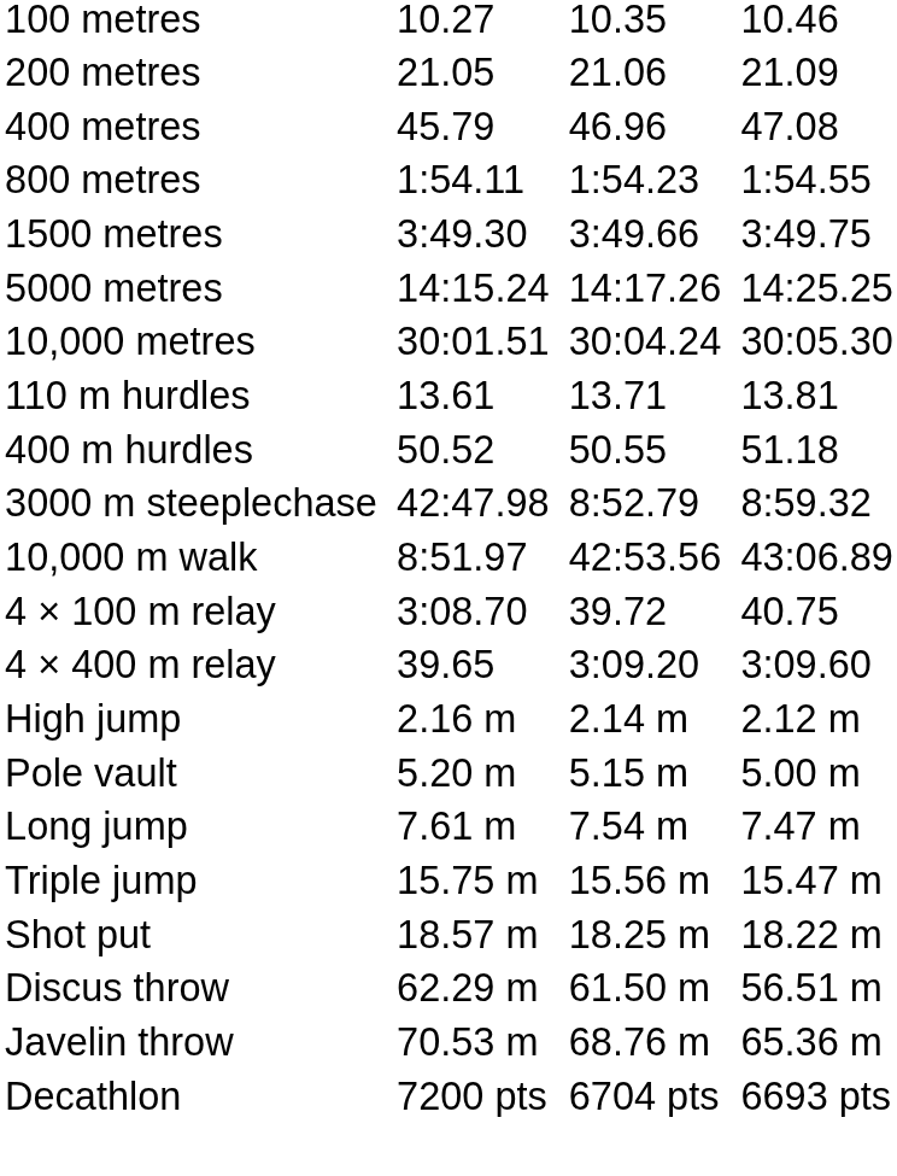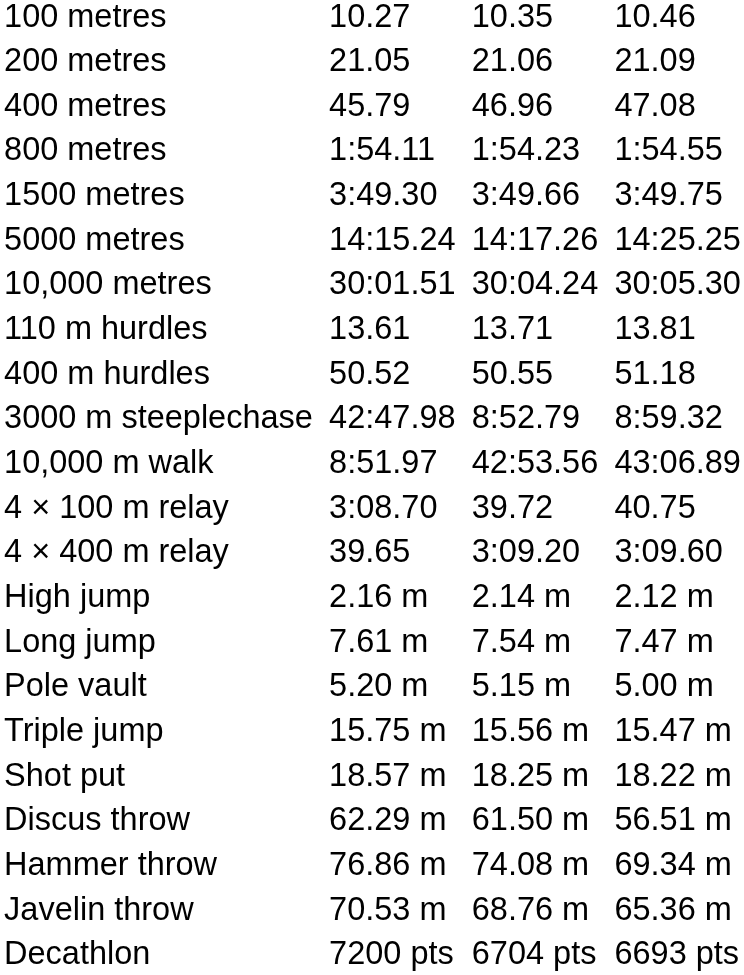 <table>
 <tr>
 <td>100 metres</td>
 <td></td>
 <td>10.27</td>
 <td></td>
 <td>10.35</td>
 <td></td>
 <td>10.46</td>
 </tr>
 <tr>
 <td>200 metres</td>
 <td></td>
 <td>21.05</td>
 <td></td>
 <td>21.06</td>
 <td></td>
 <td>21.09 </td>
 </tr>
 <tr>
 <td>400 metres</td>
 <td></td>
 <td>45.79  </td>
 <td></td>
 <td>46.96</td>
 <td></td>
 <td>47.08</td>
 </tr>
 <tr>
 <td>800 metres</td>
 <td></td>
 <td>1:54.11</td>
 <td></td>
 <td>1:54.23</td>
 <td></td>
 <td>1:54.55</td>
 </tr>
 <tr>
 <td>1500 metres</td>
 <td></td>
 <td>3:49.30</td>
 <td></td>
 <td>3:49.66</td>
 <td></td>
 <td>3:49.75</td>
 </tr>
 <tr>
 <td>5000 metres</td>
 <td></td>
 <td>14:15.24 </td>
 <td></td>
 <td>14:17.26</td>
 <td></td>
 <td>14:25.25 </td>
 </tr>
 <tr>
 <td>10,000 metres</td>
 <td></td>
 <td>30:01.51 </td>
 <td></td>
 <td>30:04.24</td>
 <td></td>
 <td>30:05.30 </td>
 </tr>
 <tr>
 <td>110 m hurdles</td>
 <td></td>
 <td>13.61 </td>
 <td></td>
 <td>13.71</td>
 <td></td>
 <td>13.81</td>
 </tr>
 <tr>
 <td>400 m hurdles</td>
 <td></td>
 <td>50.52</td>
 <td></td>
 <td>50.55</td>
 <td></td>
 <td>51.18 </td>
 </tr>
 <tr>
 <td>3000 m steeplechase</td>
 <td></td>
 <td>42:47.98</td>
 <td></td>
 <td>8:52.79</td>
 <td></td>
 <td>8:59.32 </td>
 </tr>
 <tr>
 <td>10,000 m walk</td>
 <td></td>
 <td>8:51.97</td>
 <td></td>
 <td>42:53.56</td>
 <td></td>
 <td>43:06.89</td>
 </tr>
 <tr>
 <td>4 × 100 m relay</td>
 <td></td>
 <td>3:08.70</td>
 <td></td>
 <td>39.72</td>
 <td></td>
 <td>40.75</td>
 </tr>
 <tr>
 <td>4 × 400 m relay</td>
 <td></td>
 <td>39.65</td>
 <td></td>
 <td>3:09.20</td>
 <td></td>
 <td>3:09.60</td>
 </tr>
 <tr>
 <td>High jump</td>
 <td></td>
 <td>2.16 m </td>
 <td></td>
 <td>2.14 m</td>
 <td></td>
 <td>2.12 m</td>
 </tr>
 <tr>
+<td>Long jump</td>
+<td></td>
+<td>7.61 m</td>
+<td></td>
+<td>7.54 m</td>
+<td></td>
+<td>7.47 m</td>
+</tr>
+<tr>
 <td>Pole vault</td>
 <td></td>
 <td>5.20 m </td>
 <td></td>
 <td>5.15 m</td>
 <td></td>
 <td>5.00 m</td>
-</tr>
-<tr>
-<td>Long jump</td>
-<td></td>
-<td>7.61 m</td>
-<td></td>
-<td>7.54 m</td>
-<td></td>
-<td>7.47 m</td>
 </tr>
 <tr>
 <td>Triple jump</td>
 <td></td>
 <td>15.75 m</td>
 <td></td>
 <td>15.56 m </td>
 <td></td>
 <td>15.47 m</td>
 </tr>
 <tr>
 <td>Shot put</td>
 <td></td>
 <td>18.57 m </td>
 <td></td>
 <td>18.25 m</td>
 <td></td>
 <td>18.22 m </td>
 </tr>
 <tr>
 <td>Discus throw</td>
 <td></td>
 <td>62.29 m </td>
 <td></td>
 <td>61.50 m</td>
 <td></td>
 <td>56.51 m</td>
 </tr>
 <tr>
+<td>Hammer throw</td>
+<td></td>
+<td>76.86 m </td>
+<td></td>
+<td>74.08 m </td>
+<td></td>
+<td>69.34 m</td>
+</tr>
+<tr>
 <td>Javelin throw</td>
 <td></td>
 <td>70.53 m</td>
 <td></td>
 <td>68.76 m</td>
 <td></td>
 <td>65.36 m</td>
 </tr>
 <tr>
 <td>Decathlon</td>
 <td></td>
 <td>7200 pts </td>
 <td></td>
 <td>6704 pts </td>
 <td></td>
 <td>6693 pts</td>
 </tr>
 </table>
